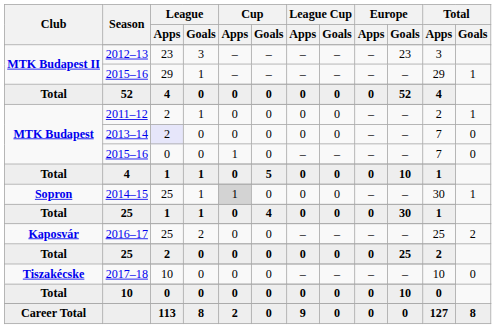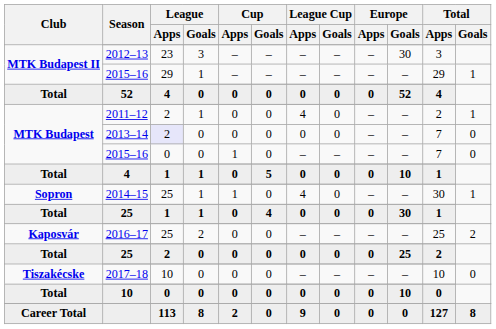 <table class="wikitable" style="font-size:90%; text-align: center;">
 <tr>
 <th rowspan="2">Club</th>
 <th rowspan="2">Season</th>
 <th colspan="2">League</th>
 <th colspan="2">Cup</th>
 <th colspan="2">League Cup</th>
 <th colspan="2">Europe</th>
 <th colspan="2">Total</th>
 </tr>
 <tr>
 <th>Apps</th>
 <th>Goals</th>
 <th>Apps</th>
 <th>Goals</th>
 <th>Apps</th>
 <th>Goals</th>
 <th>Apps</th>
 <th>Goals</th>
 <th>Apps</th>
 <th>Goals</th>
 </tr>
 <tr ||-||-||-|->
 <td rowspan="4" valign="center"><strong><a href='#'>MTK Budapest II</a></strong></td>
 </tr>
 <tr>
 <td><a href='#'>2012–13</a></td>
 <td>23</td>
 <td>3</td>
 <td>–</td>
 <td>–</td>
 <td>–</td>
 <td –>–</td>
 <td>–</td>
-<td>23</td>
+<td>30</td>
 <td>3</td>
 </tr>
 <tr>
 <td><a href='#'>2015–16</a></td>
 <td>29</td>
 <td>1</td>
 <td>–</td>
 <td>–</td>
 <td>–</td>
 <td>–</td>
 <td>–</td>
 <td>–</td>
 <td>29</td>
 <td>1</td>
 </tr>
 <tr>
 </tr>
 <tr style="font-weight:bold; background-color:#eeeeee;">
 <td>Total</td>
 <td>52</td>
 <td>4</td>
 <td>0</td>
 <td>0</td>
 <td>0</td>
 <td>0</td>
 <td>0</td>
 <td>0</td>
 <td>52</td>
 <td>4</td>
 </tr>
 <tr>
 <td rowspan="5" valign="center"><strong><a href='#'>MTK Budapest</a></strong></td>
 </tr>
 <tr>
 <td><a href='#'>2011–12</a></td>
 <td>2</td>
 <td>1</td>
 <td>0</td>
 <td>0</td>
-<td>0</td>
+<td>4</td>
 <td>0</td>
 <td>–</td>
 <td>–</td>
 <td>2</td>
 <td>1</td>
 </tr>
 <tr>
 <td><a href='#'>2013–14</a></td>
 <td style="background: lavender;">2</td>
 <td>0</td>
 <td>0</td>
 <td>0</td>
 <td>0</td>
 <td>0</td>
 <td>–</td>
 <td>–</td>
 <td>7</td>
 <td>0</td>
 </tr>
 <tr>
 <td><a href='#'>2015–16</a></td>
 <td>0</td>
 <td>0</td>
 <td>1</td>
 <td>0</td>
 <td>–</td>
 <td>–</td>
 <td>–</td>
 <td>–</td>
 <td>7</td>
 <td>0</td>
 </tr>
 <tr>
 </tr>
 <tr style="font-weight:bold; background-color:#eeeeee;">
 <td>Total</td>
 <td>4</td>
 <td>1</td>
 <td>1</td>
 <td>0</td>
 <td>5</td>
 <td>0</td>
 <td>0</td>
 <td>0</td>
 <td>10</td>
 <td>1</td>
 </tr>
 <tr>
 <td rowspan="3" valign="center"><strong><a href='#'>Sopron</a></strong></td>
 </tr>
 <tr>
 <td><a href='#'>2014–15</a></td>
 <td>25</td>
 <td>1</td>
-<td style="background: lightgrey;">1</td>
+<td>1</td>
 <td>0</td>
-<td>0</td>
+<td>4</td>
 <td>0</td>
 <td>–</td>
 <td>–</td>
 <td>30</td>
 <td>1</td>
 </tr>
 <tr>
 </tr>
 <tr style="font-weight:bold; background-color:#eeeeee;">
 <td>Total</td>
 <td>25</td>
 <td>1</td>
 <td>1</td>
 <td>0</td>
 <td>4</td>
 <td>0</td>
 <td>0</td>
 <td>0</td>
 <td>30</td>
 <td>1</td>
 </tr>
 <tr>
 <td rowspan="3" valign="center"><strong><a href='#'>Kaposvár</a></strong></td>
 </tr>
 <tr>
 <td><a href='#'>2016–17</a></td>
 <td>25</td>
 <td>2</td>
 <td>0</td>
 <td>0</td>
 <td>–</td>
 <td>–</td>
 <td>–</td>
 <td>–</td>
 <td>25</td>
 <td>2</td>
 </tr>
 <tr>
 </tr>
 <tr style="font-weight:bold; background-color:#eeeeee;">
 <td>Total</td>
 <td>25</td>
 <td>2</td>
 <td>0</td>
 <td>0</td>
 <td>0</td>
 <td>0</td>
 <td>0</td>
 <td>0</td>
 <td>25</td>
 <td>2</td>
 </tr>
 <tr>
 <td rowspan="3" valign="center"><strong><a href='#'>Tiszakécske</a></strong></td>
 </tr>
 <tr>
 <td><a href='#'>2017–18</a></td>
 <td>10</td>
 <td>0</td>
 <td>0</td>
 <td>0</td>
 <td>–</td>
 <td>–</td>
 <td>–</td>
 <td>–</td>
 <td>10</td>
 <td>0</td>
 </tr>
 <tr>
 </tr>
 <tr style="font-weight:bold; background-color:#eeeeee;">
 <td>Total</td>
 <td>10</td>
 <td>0</td>
 <td>0</td>
 <td>0</td>
 <td>0</td>
 <td>0</td>
 <td>0</td>
 <td>0</td>
 <td>10</td>
 <td>0</td>
 </tr>
 <tr>
 </tr>
 <tr style="font-weight:bold; background-color:#eeeeee;">
 <td rowspan="1" valign="top"><strong>Career Total</strong></td>
 <td></td>
 <td><strong>113</strong></td>
 <td><strong>8</strong></td>
 <td><strong>2</strong></td>
 <td><strong>0</strong></td>
 <td><strong>9</strong></td>
 <td><strong>0</strong></td>
 <td><strong>0</strong></td>
 <td><strong>0</strong></td>
 <td><strong>127</strong></td>
 <td><strong>8</strong></td>
 </tr>
 </table>
